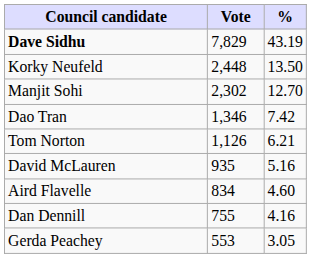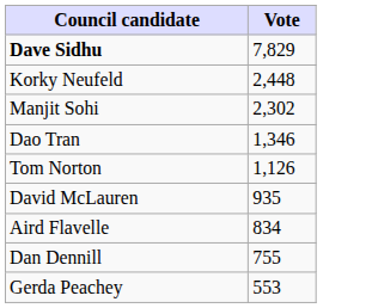 <table class="wikitable">
 <tr>
 <th style="background:#ddf;" width="200px">Council candidate</th>
 <th style="background:#ddf;" width="50px">Vote</th>
-<th style="background:#ddf;" width="30px">%</th>
 </tr>
 <tr>
 <td><strong>Dave Sidhu</strong></td>
 <td>7,829</td>
-<td>43.19</td>
 </tr>
 <tr>
 <td>Korky Neufeld</td>
 <td>2,448</td>
-<td>13.50</td>
 </tr>
 <tr>
 <td>Manjit Sohi</td>
 <td>2,302</td>
-<td>12.70</td>
 </tr>
 <tr>
 <td>Dao Tran</td>
 <td>1,346</td>
-<td>7.42</td>
 </tr>
 <tr>
 <td>Tom Norton</td>
 <td>1,126</td>
-<td>6.21</td>
 </tr>
 <tr>
 <td>David McLauren</td>
 <td>935</td>
-<td>5.16</td>
 </tr>
 <tr>
 <td>Aird Flavelle</td>
 <td>834</td>
-<td>4.60</td>
 </tr>
 <tr>
 <td>Dan Dennill</td>
 <td>755</td>
-<td>4.16</td>
 </tr>
 <tr>
 <td>Gerda Peachey</td>
 <td>553</td>
-<td>3.05</td>
 </tr>
 </table>
